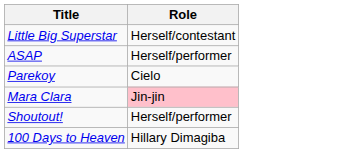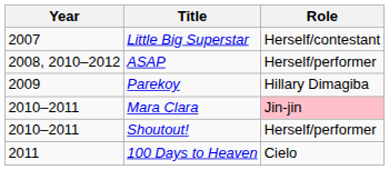 <table class="wikitable sortable">
 <tr>
+<th>Year</th>
 <th>Title</th>
 <th>Role</th>
 </tr>
 <tr>
+<td>2007</td>
 <td><em><a href='#'>Little Big Superstar</a></em></td>
 <td>Herself/contestant</td>
 </tr>
 <tr>
+<td>2008, 2010–2012</td>
 <td><em><a href='#'>ASAP</a></em></td>
 <td>Herself/performer</td>
 </tr>
 <tr>
+<td>2009</td>
 <td><em><a href='#'>Parekoy</a></em></td>
-<td>Cielo</td>
+<td>Hillary Dimagiba</td>
 </tr>
 <tr>
+<td>2010–2011</td>
 <td><em><a href='#'>Mara Clara</a></em></td>
 <td style="background: pink;">Jin-jin</td>
 </tr>
 <tr>
+<td>2010–2011</td>
 <td><em><a href='#'>Shoutout!</a></em></td>
 <td>Herself/performer</td>
 </tr>
 <tr>
+<td>2011</td>
 <td><em><a href='#'>100 Days to Heaven</a></em></td>
-<td>Hillary Dimagiba</td>
+<td>Cielo</td>
 </tr>
 </table>
